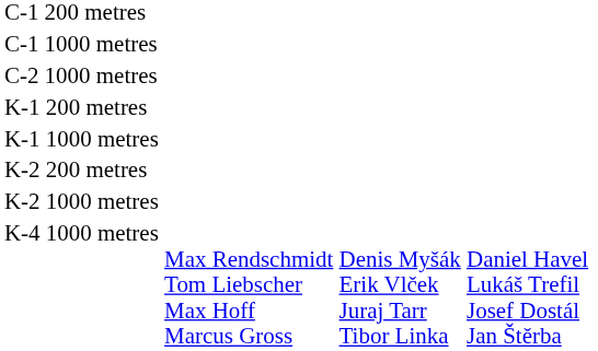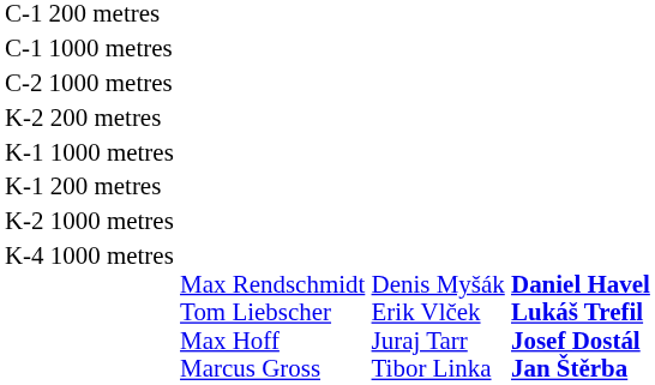 <table>
 <tr valign="top">
 <td>C-1 200 metres<br></td>
 <td></td>
 <td></td>
 <td></td>
 </tr>
 <tr valign="top">
 <td>C-1 1000 metres<br> </td>
 <td></td>
 <td></td>
 <td></td>
 </tr>
 <tr valign="top">
 <td>C-2 1000 metres<br></td>
 <td></td>
 <td></td>
 <td></td>
 </tr>
 <tr valign="top">
-<td>K-1 200 metres<br></td>
+<td>K-2 200 metres<br></td>
 <td></td>
 <td></td>
-<td><br></td>
+<td></td>
 </tr>
 <tr valign="top">
 <td>K-1 1000 metres<br></td>
 <td></td>
 <td></td>
 <td></td>
 </tr>
 <tr valign="top">
-<td>K-2 200 metres<br></td>
+<td>K-1 200 metres<br></td>
 <td></td>
 <td></td>
-<td></td>
+<td><br></td>
 </tr>
 <tr valign="top">
 <td>K-2 1000 metres<br></td>
 <td></td>
 <td></td>
 <td></td>
 </tr>
 <tr valign="top">
 <td>K-4 1000 metres<br></td>
 <td><br><a href='#'>Max Rendschmidt</a><br><a href='#'>Tom Liebscher</a><br><a href='#'>Max Hoff</a><br><a href='#'>Marcus Gross</a></td>
 <td><br><a href='#'>Denis Myšák</a><br><a href='#'>Erik Vlček</a><br><a href='#'>Juraj Tarr</a><br><a href='#'>Tibor Linka</a></td>
-<td><br><a href='#'>Daniel Havel</a><br><a href='#'>Lukáš Trefil</a><br><a href='#'>Josef Dostál</a><br><a href='#'>Jan Štěrba</a></td>
+<td><strong><br><a href='#'>Daniel Havel</a><br><a href='#'>Lukáš Trefil</a><br><a href='#'>Josef Dostál</a><br><a href='#'>Jan Štěrba</a></strong></td>
 </tr>
 </table>
